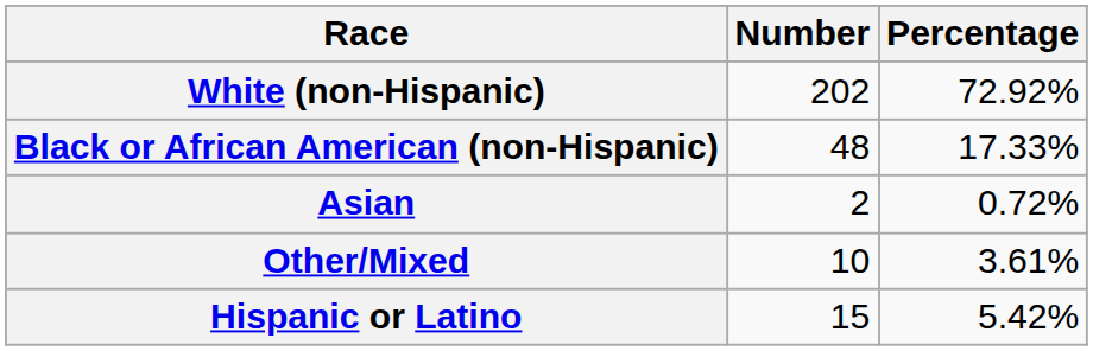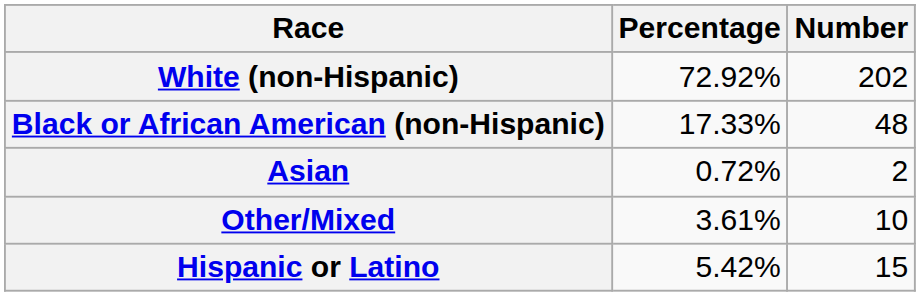 <table class="wikitable" style="text-align:right">
 <tr>
 <th scope="col">Race</th>
+<th scope="col">Percentage</th>
 <th scope="col">Number</th>
-<th scope="col">Percentage</th>
 </tr>
 <tr>
 <th scope="row"><a href='#'>White</a> (non-Hispanic)</th>
+<td>72.92%</td>
 <td>202</td>
-<td>72.92%</td>
 </tr>
 <tr>
 <th scope="row"><a href='#'>Black or African American</a> (non-Hispanic)</th>
+<td>17.33%</td>
 <td>48</td>
-<td>17.33%</td>
 </tr>
 <tr>
 <th scope="row"><a href='#'>Asian</a></th>
+<td>0.72%</td>
 <td>2</td>
-<td>0.72%</td>
 </tr>
 <tr>
 <th scope="row"><a href='#'>Other/Mixed</a></th>
+<td>3.61%</td>
 <td>10</td>
-<td>3.61%</td>
 </tr>
 <tr>
 <th scope="row"><a href='#'>Hispanic</a> or <a href='#'>Latino</a></th>
+<td>5.42%</td>
 <td>15</td>
-<td>5.42%</td>
 </tr>
 </table>
